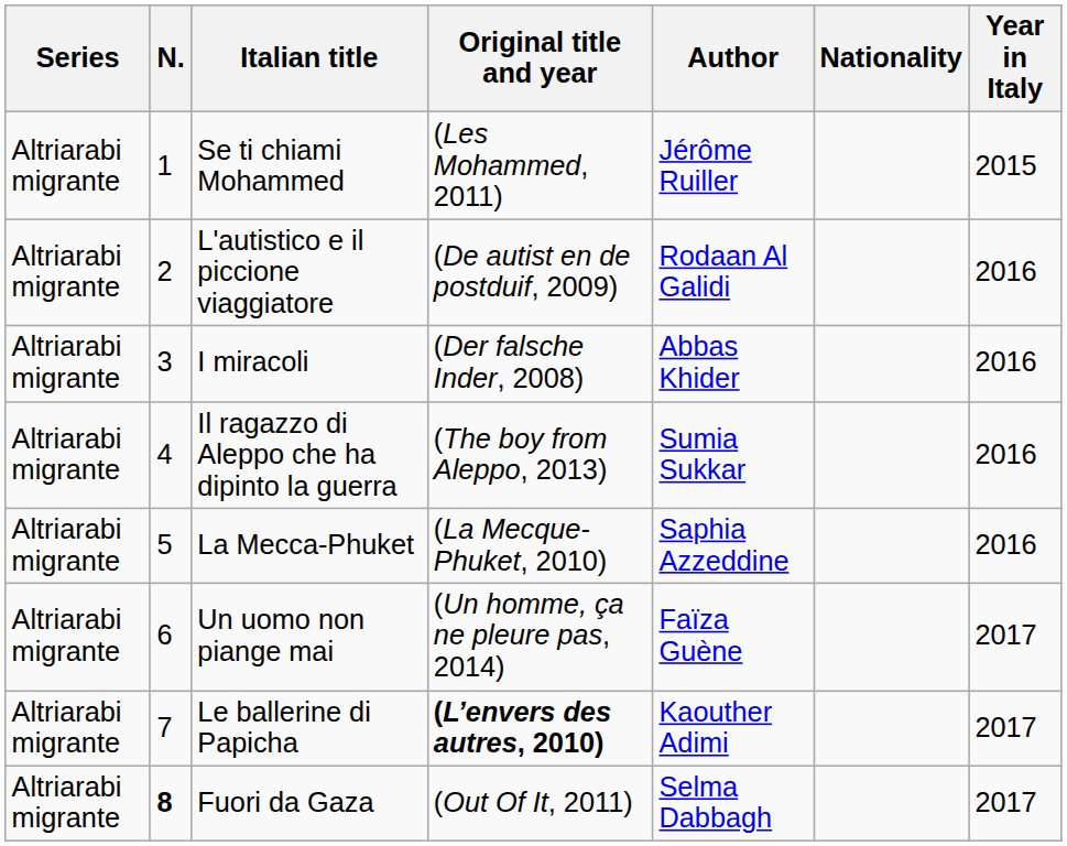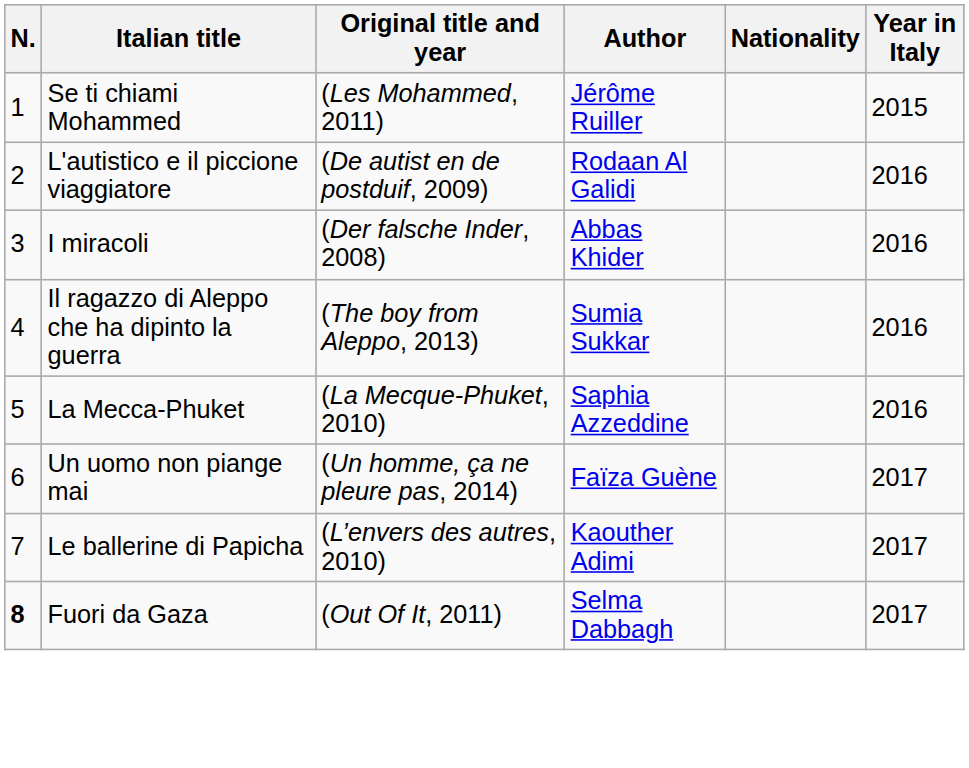 <table class="wikitable sortable" |>
 <tr bgcolor="#EFEFEF"|>
-<th>Series</th>
 <th>N.</th>
 <th>Italian title</th>
 <th>Original title and year</th>
 <th>Author</th>
 <th>Nationality</th>
 <th>Year in Italy</th>
 </tr>
 <tr>
-<td>Altriarabi migrante</td>
 <td>1</td>
 <td>Se ti chiami Mohammed</td>
 <td>(<em>Les Mohammed</em>, 2011)</td>
 <td><a href='#'>Jérôme Ruiller</a></td>
 <td></td>
 <td>2015</td>
 </tr>
 <tr>
-<td>Altriarabi migrante</td>
 <td>2</td>
 <td>L'autistico e il piccione viaggiatore</td>
 <td>(<em>De autist en de postduif</em>, 2009)</td>
 <td><a href='#'>Rodaan Al Galidi</a></td>
 <td></td>
 <td>2016</td>
 </tr>
 <tr>
-<td>Altriarabi migrante</td>
 <td>3</td>
 <td>I miracoli</td>
 <td>(<em>Der falsche Inder</em>, 2008)</td>
 <td><a href='#'>Abbas Khider</a></td>
 <td></td>
 <td>2016</td>
 </tr>
 <tr>
-<td>Altriarabi migrante</td>
 <td>4</td>
 <td>Il ragazzo di Aleppo che ha dipinto la guerra</td>
 <td>(<em>The boy from Aleppo</em>, 2013)</td>
 <td><a href='#'>Sumia Sukkar</a></td>
 <td></td>
 <td>2016</td>
 </tr>
 <tr>
-<td>Altriarabi migrante</td>
 <td>5</td>
 <td>La Mecca-Phuket</td>
 <td>(<em>La Mecque-Phuket</em>, 2010)</td>
 <td><a href='#'>Saphia Azzeddine</a></td>
 <td></td>
 <td>2016</td>
 </tr>
 <tr>
-<td>Altriarabi migrante</td>
 <td>6</td>
 <td>Un uomo non piange mai</td>
 <td>(<em>Un homme, ça ne pleure pas</em>, 2014)</td>
 <td><a href='#'>Faïza Guène</a></td>
 <td></td>
 <td>2017</td>
 </tr>
 <tr>
-<td>Altriarabi migrante</td>
 <td>7</td>
 <td>Le ballerine di Papicha</td>
-<td><strong>(<em>L’envers des autres</em>, 2010)</strong></td>
+<td>(<em>L’envers des autres</em>, 2010)</td>
 <td><a href='#'>Kaouther Adimi</a></td>
 <td></td>
 <td>2017</td>
 </tr>
 <tr>
-<td>Altriarabi migrante</td>
 <td><strong>8</strong></td>
 <td>Fuori da Gaza</td>
 <td>(<em>Out Of It</em>, 2011)</td>
 <td><a href='#'>Selma Dabbagh</a></td>
 <td></td>
 <td>2017</td>
 </tr>
 </table>
